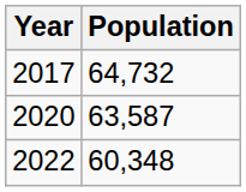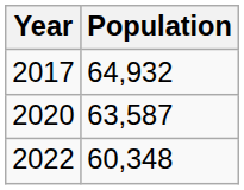 <table class="wikitable">
 <tr>
 <th>Year</th>
 <th>Population</th>
 </tr>
 <tr>
 <td>2017</td>
-<td>64,732</td>
+<td>64,932</td>
 </tr>
 <tr>
 <td>2020</td>
 <td>63,587</td>
 </tr>
 <tr>
 <td>2022</td>
 <td>60,348</td>
 </tr>
 </table>
